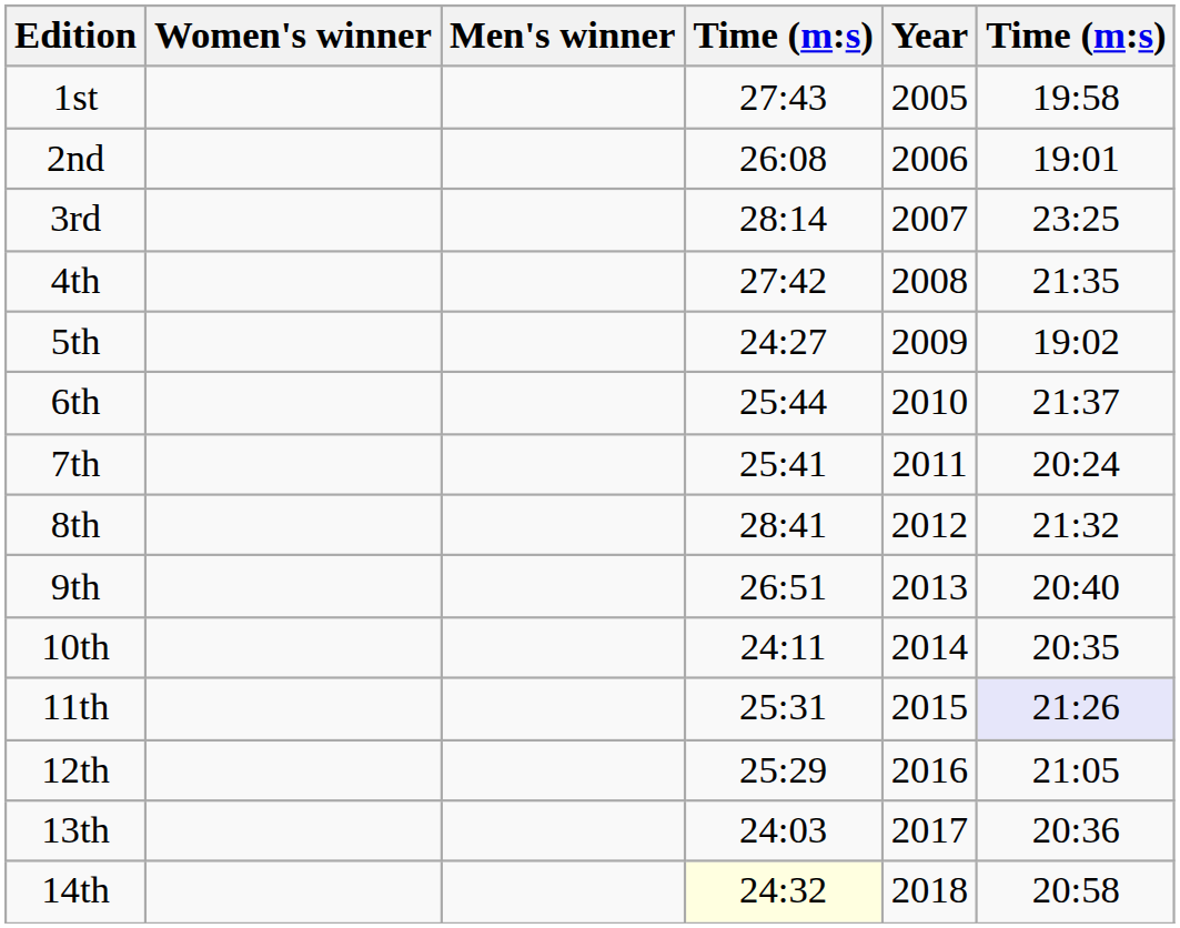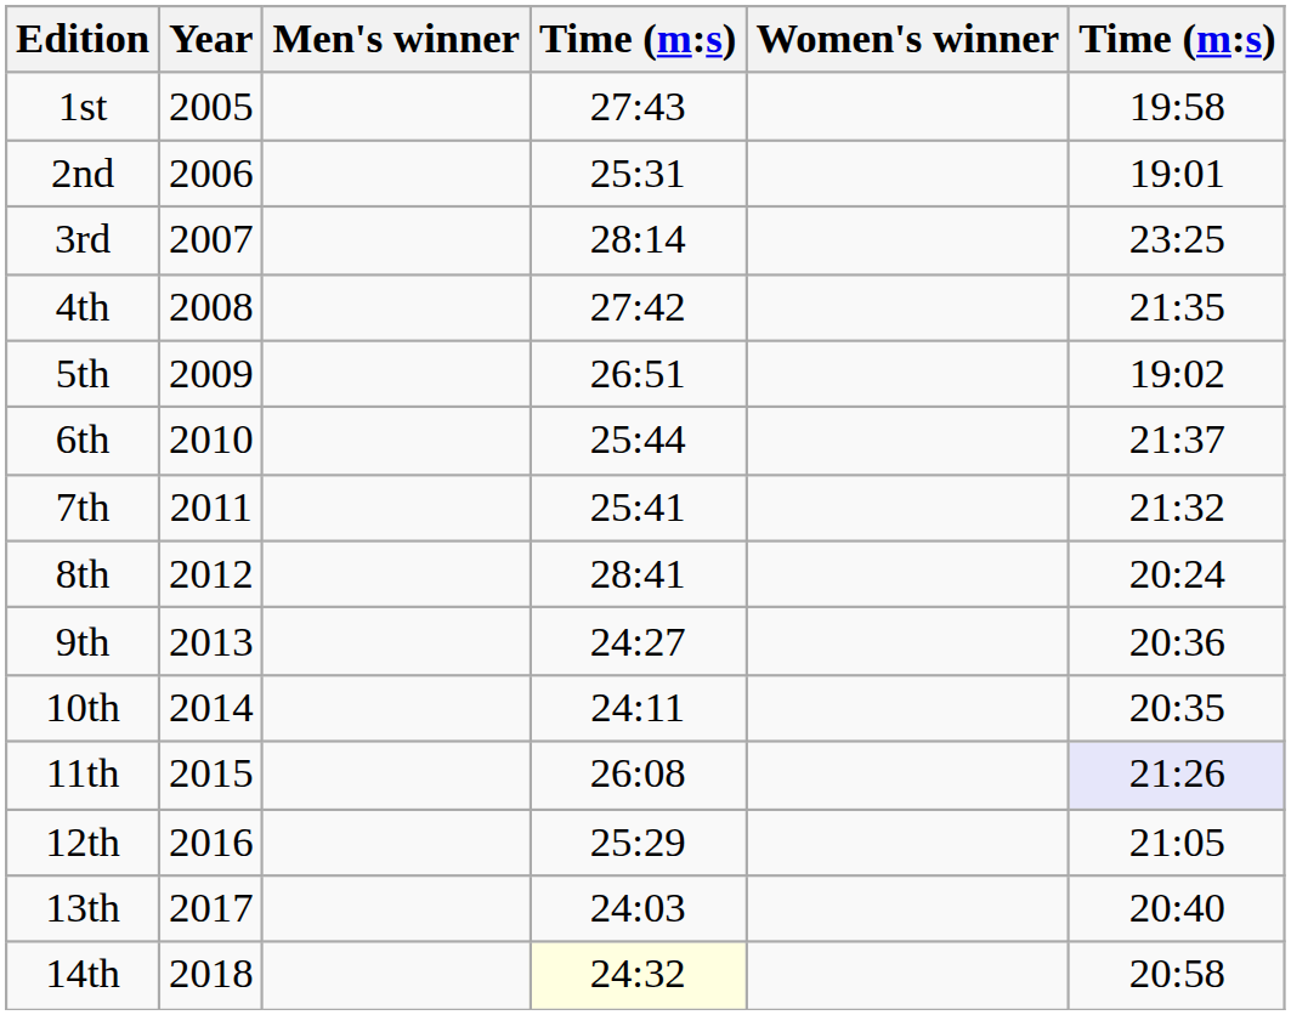 <table class="wikitable" style="text-align:center">
 <tr>
 <th>Edition</th>
-<th>Women's winner</th>
+<th>Year</th>
 <th>Men's winner</th>
 <th>Time (<a href='#'>m</a>:<a href='#'>s</a>)</th>
-<th>Year</th>
+<th>Women's winner</th>
 <th>Time (<a href='#'>m</a>:<a href='#'>s</a>)</th>
 </tr>
 <tr>
 <td>1st</td>
-<td align=left></td>
+<td>2005</td>
 <td align=left></td>
 <td>27:43</td>
-<td>2005</td>
+<td align=left></td>
 <td>19:58</td>
 </tr>
 <tr>
 <td>2nd</td>
+<td>2006</td>
 <td align=left></td>
+<td>25:31</td>
 <td align=left></td>
-<td>26:08</td>
-<td>2006</td>
 <td>19:01</td>
 </tr>
 <tr>
 <td>3rd</td>
-<td align=left></td>
+<td>2007</td>
 <td align=left></td>
 <td>28:14</td>
-<td>2007</td>
+<td align=left></td>
 <td>23:25</td>
 </tr>
 <tr>
 <td>4th</td>
-<td align=left></td>
+<td>2008</td>
 <td align=left></td>
 <td>27:42</td>
-<td>2008</td>
+<td align=left></td>
 <td>21:35</td>
 </tr>
 <tr>
 <td>5th</td>
+<td>2009</td>
 <td align=left></td>
+<td>26:51</td>
 <td align=left></td>
-<td>24:27</td>
-<td>2009</td>
 <td>19:02</td>
 </tr>
 <tr>
 <td>6th</td>
-<td align=left></td>
+<td>2010</td>
 <td align=left></td>
 <td>25:44</td>
-<td>2010</td>
+<td align=left></td>
 <td>21:37</td>
 </tr>
 <tr>
 <td>7th</td>
-<td align=left></td>
+<td>2011</td>
 <td align=left></td>
 <td>25:41</td>
-<td>2011</td>
+<td align=left></td>
+<td>21:32</td>
+</tr>
+<tr>
+<td>8th</td>
+<td>2012</td>
+<td align=left></td>
+<td>28:41</td>
+<td align=left></td>
 <td>20:24</td>
 </tr>
 <tr>
-<td>8th</td>
+<td>9th</td>
+<td>2013</td>
 <td align=left></td>
+<td>24:27</td>
 <td align=left></td>
-<td>28:41</td>
-<td>2012</td>
-<td>21:32</td>
-</tr>
-<tr>
-<td>9th</td>
-<td align=left></td>
-<td align=left></td>
-<td>26:51</td>
-<td>2013</td>
-<td>20:40</td>
+<td>20:36</td>
 </tr>
 <tr>
 <td>10th</td>
-<td align=left></td>
+<td>2014</td>
 <td align=left></td>
 <td>24:11</td>
-<td>2014</td>
+<td align=left></td>
 <td>20:35</td>
 </tr>
 <tr>
 <td>11th</td>
+<td>2015</td>
 <td align=left></td>
+<td>26:08</td>
 <td align=left></td>
-<td>25:31</td>
-<td>2015</td>
 <td style="background: lavender;">21:26</td>
 </tr>
 <tr>
 <td>12th</td>
-<td align=left></td>
+<td>2016</td>
 <td align=left></td>
 <td>25:29</td>
-<td>2016</td>
+<td align=left></td>
 <td>21:05</td>
 </tr>
 <tr>
 <td>13th</td>
-<td align=left></td>
+<td>2017</td>
 <td align=left></td>
 <td>24:03</td>
-<td>2017</td>
-<td>20:36</td>
+<td align=left></td>
+<td>20:40</td>
 </tr>
 <tr>
 <td>14th</td>
-<td align=left></td>
+<td>2018</td>
 <td align=left></td>
 <td style="background: lightyellow;">24:32</td>
-<td>2018</td>
+<td align=left></td>
 <td>20:58</td>
 </tr>
 </table>
